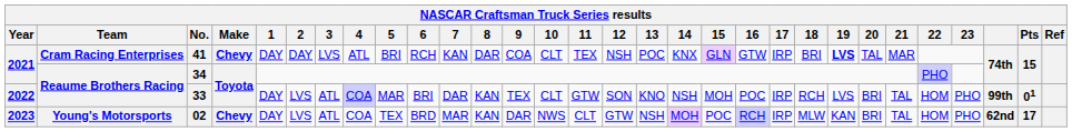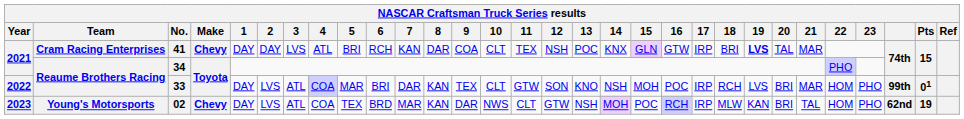 <table class="wikitable" style="text-align:center; font-size:75%">
 <tr>
 <th colspan=30><a href='#'>NASCAR Craftsman Truck Series</a> results</th>
 </tr>
 <tr>
 <th>Year</th>
 <th>Team</th>
 <th>No.</th>
 <th>Make</th>
 <th>1</th>
 <th>2</th>
 <th>3</th>
 <th>4</th>
 <th>5</th>
 <th>6</th>
 <th>7</th>
 <th>8</th>
 <th>9</th>
 <th>10</th>
 <th>11</th>
 <th>12</th>
 <th>13</th>
 <th>14</th>
 <th>15</th>
 <th>16</th>
 <th>17</th>
 <th>18</th>
 <th>19</th>
 <th>20</th>
 <th>21</th>
 <th>22</th>
 <th>23</th>
 <th></th>
 <th>Pts</th>
 <th>Ref</th>
 </tr>
 <tr>
 <th rowspan=2><a href='#'>2021</a></th>
 <th><a href='#'>Cram Racing Enterprises</a></th>
 <th>41</th>
 <th><a href='#'>Chevy</a></th>
 <td><a href='#'>DAY</a></td>
 <td><a href='#'>DAY</a></td>
 <td><a href='#'>LVS</a></td>
 <td><a href='#'>ATL</a></td>
 <td><a href='#'>BRI</a></td>
 <td><a href='#'>RCH</a></td>
 <td><a href='#'>KAN</a></td>
 <td><a href='#'>DAR</a></td>
 <td><a href='#'>COA</a></td>
 <td><a href='#'>CLT</a></td>
 <td><a href='#'>TEX</a></td>
 <td><a href='#'>NSH</a></td>
 <td><a href='#'>POC</a></td>
 <td><a href='#'>KNX</a></td>
 <td style="background:#EFCFFF;"><a href='#'>GLN</a><br></td>
 <td><a href='#'>GTW</a></td>
 <td><a href='#'>IRP</a></td>
 <td><a href='#'>BRI</a></td>
 <td><strong><a href='#'>LVS</a></strong></td>
 <td><a href='#'>TAL</a></td>
 <td><a href='#'>MAR</a></td>
 <td colspan=2></td>
 <th rowspan=2>74th</th>
 <th rowspan=2>15</th>
 <th rowspan=2></th>
 </tr>
 <tr>
 <th rowspan=2><a href='#'>Reaume Brothers Racing</a></th>
 <th>34</th>
 <th rowspan=2><a href='#'>Toyota</a></th>
 <td colspan=21></td>
 <td style="background:#CFCFFF;"><a href='#'>PHO</a><br></td>
 <td></td>
 </tr>
 <tr>
 <th><a href='#'>2022</a></th>
 <th>33</th>
 <td><a href='#'>DAY</a></td>
 <td><a href='#'>LVS</a></td>
 <td><a href='#'>ATL</a></td>
 <td style="background:#CFCFFF;"><a href='#'>COA</a><br></td>
 <td><a href='#'>MAR</a></td>
 <td><a href='#'>BRI</a></td>
 <td><a href='#'>DAR</a></td>
 <td><a href='#'>KAN</a></td>
 <td><a href='#'>TEX</a></td>
 <td><a href='#'>CLT</a></td>
 <td><a href='#'>GTW</a></td>
 <td><a href='#'>SON</a></td>
 <td><a href='#'>KNO</a></td>
 <td><a href='#'>NSH</a></td>
 <td><a href='#'>MOH</a></td>
 <td><a href='#'>POC</a></td>
 <td><a href='#'>IRP</a></td>
 <td><a href='#'>RCH</a></td>
 <td><a href='#'>LVS</a></td>
 <td><a href='#'>BRI</a></td>
-<td><a href='#'>TAL</a></td>
+<td><a href='#'>MAR</a></td>
 <td><a href='#'>HOM</a></td>
 <td><a href='#'>PHO</a></td>
 <th>99th</th>
 <th>0<sup>1</sup></th>
 <th></th>
 </tr>
 <tr>
 <th><a href='#'>2023</a></th>
 <th><a href='#'>Young's Motorsports</a></th>
 <th>02</th>
 <th><a href='#'>Chevy</a></th>
 <td><a href='#'>DAY</a></td>
 <td><a href='#'>LVS</a></td>
 <td><a href='#'>ATL</a></td>
 <td><a href='#'>COA</a></td>
 <td><a href='#'>TEX</a></td>
 <td><a href='#'>BRD</a></td>
 <td><a href='#'>MAR</a></td>
 <td><a href='#'>KAN</a></td>
 <td><a href='#'>DAR</a></td>
 <td><a href='#'>NWS</a></td>
 <td><a href='#'>CLT</a></td>
 <td><a href='#'>GTW</a></td>
 <td><a href='#'>NSH</a></td>
 <td style="background:#EFCFFF;"><a href='#'>MOH</a><br></td>
 <td><a href='#'>POC</a></td>
 <td style="background:#CFCFFF;"><a href='#'>RCH</a><br></td>
 <td><a href='#'>IRP</a></td>
 <td><a href='#'>MLW</a></td>
 <td><a href='#'>KAN</a></td>
 <td><a href='#'>BRI</a></td>
 <td><a href='#'>TAL</a></td>
 <td><a href='#'>HOM</a></td>
 <td><a href='#'>PHO</a></td>
 <th>62nd</th>
-<th>17</th>
+<th>19</th>
 <th></th>
 </tr>
 </table>
